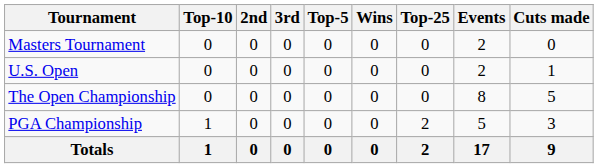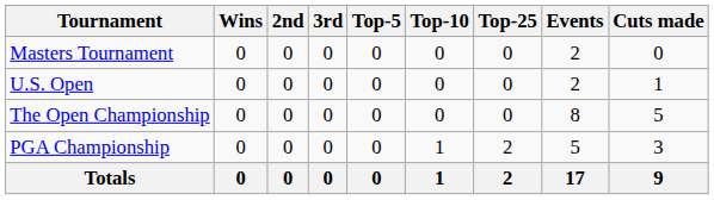 <table class=wikitable style=text-align:center>
 <tr>
 <th>Tournament</th>
-<th>Top-10</th>
+<th>Wins</th>
 <th>2nd</th>
 <th>3rd</th>
 <th>Top-5</th>
-<th>Wins</th>
+<th>Top-10</th>
 <th>Top-25</th>
 <th>Events</th>
 <th>Cuts made</th>
 </tr>
 <tr>
 <td align=left><a href='#'>Masters Tournament</a></td>
 <td>0</td>
 <td>0</td>
 <td>0</td>
 <td>0</td>
 <td>0</td>
 <td>0</td>
 <td>2</td>
 <td>0</td>
 </tr>
 <tr>
 <td align=left><a href='#'>U.S. Open</a></td>
 <td>0</td>
 <td>0</td>
 <td>0</td>
 <td>0</td>
 <td>0</td>
 <td>0</td>
 <td>2</td>
 <td>1</td>
 </tr>
 <tr>
 <td align=left><a href='#'>The Open Championship</a></td>
 <td>0</td>
 <td>0</td>
 <td>0</td>
 <td>0</td>
 <td>0</td>
 <td>0</td>
 <td>8</td>
 <td>5</td>
 </tr>
 <tr>
 <td align=left><a href='#'>PGA Championship</a></td>
-<td>1</td>
 <td>0</td>
 <td>0</td>
 <td>0</td>
 <td>0</td>
+<td>1</td>
 <td>2</td>
 <td>5</td>
 <td>3</td>
 </tr>
 <tr>
 <th>Totals</th>
-<th>1</th>
 <th>0</th>
 <th>0</th>
 <th>0</th>
 <th>0</th>
+<th>1</th>
 <th>2</th>
 <th>17</th>
 <th>9</th>
 </tr>
 </table>
